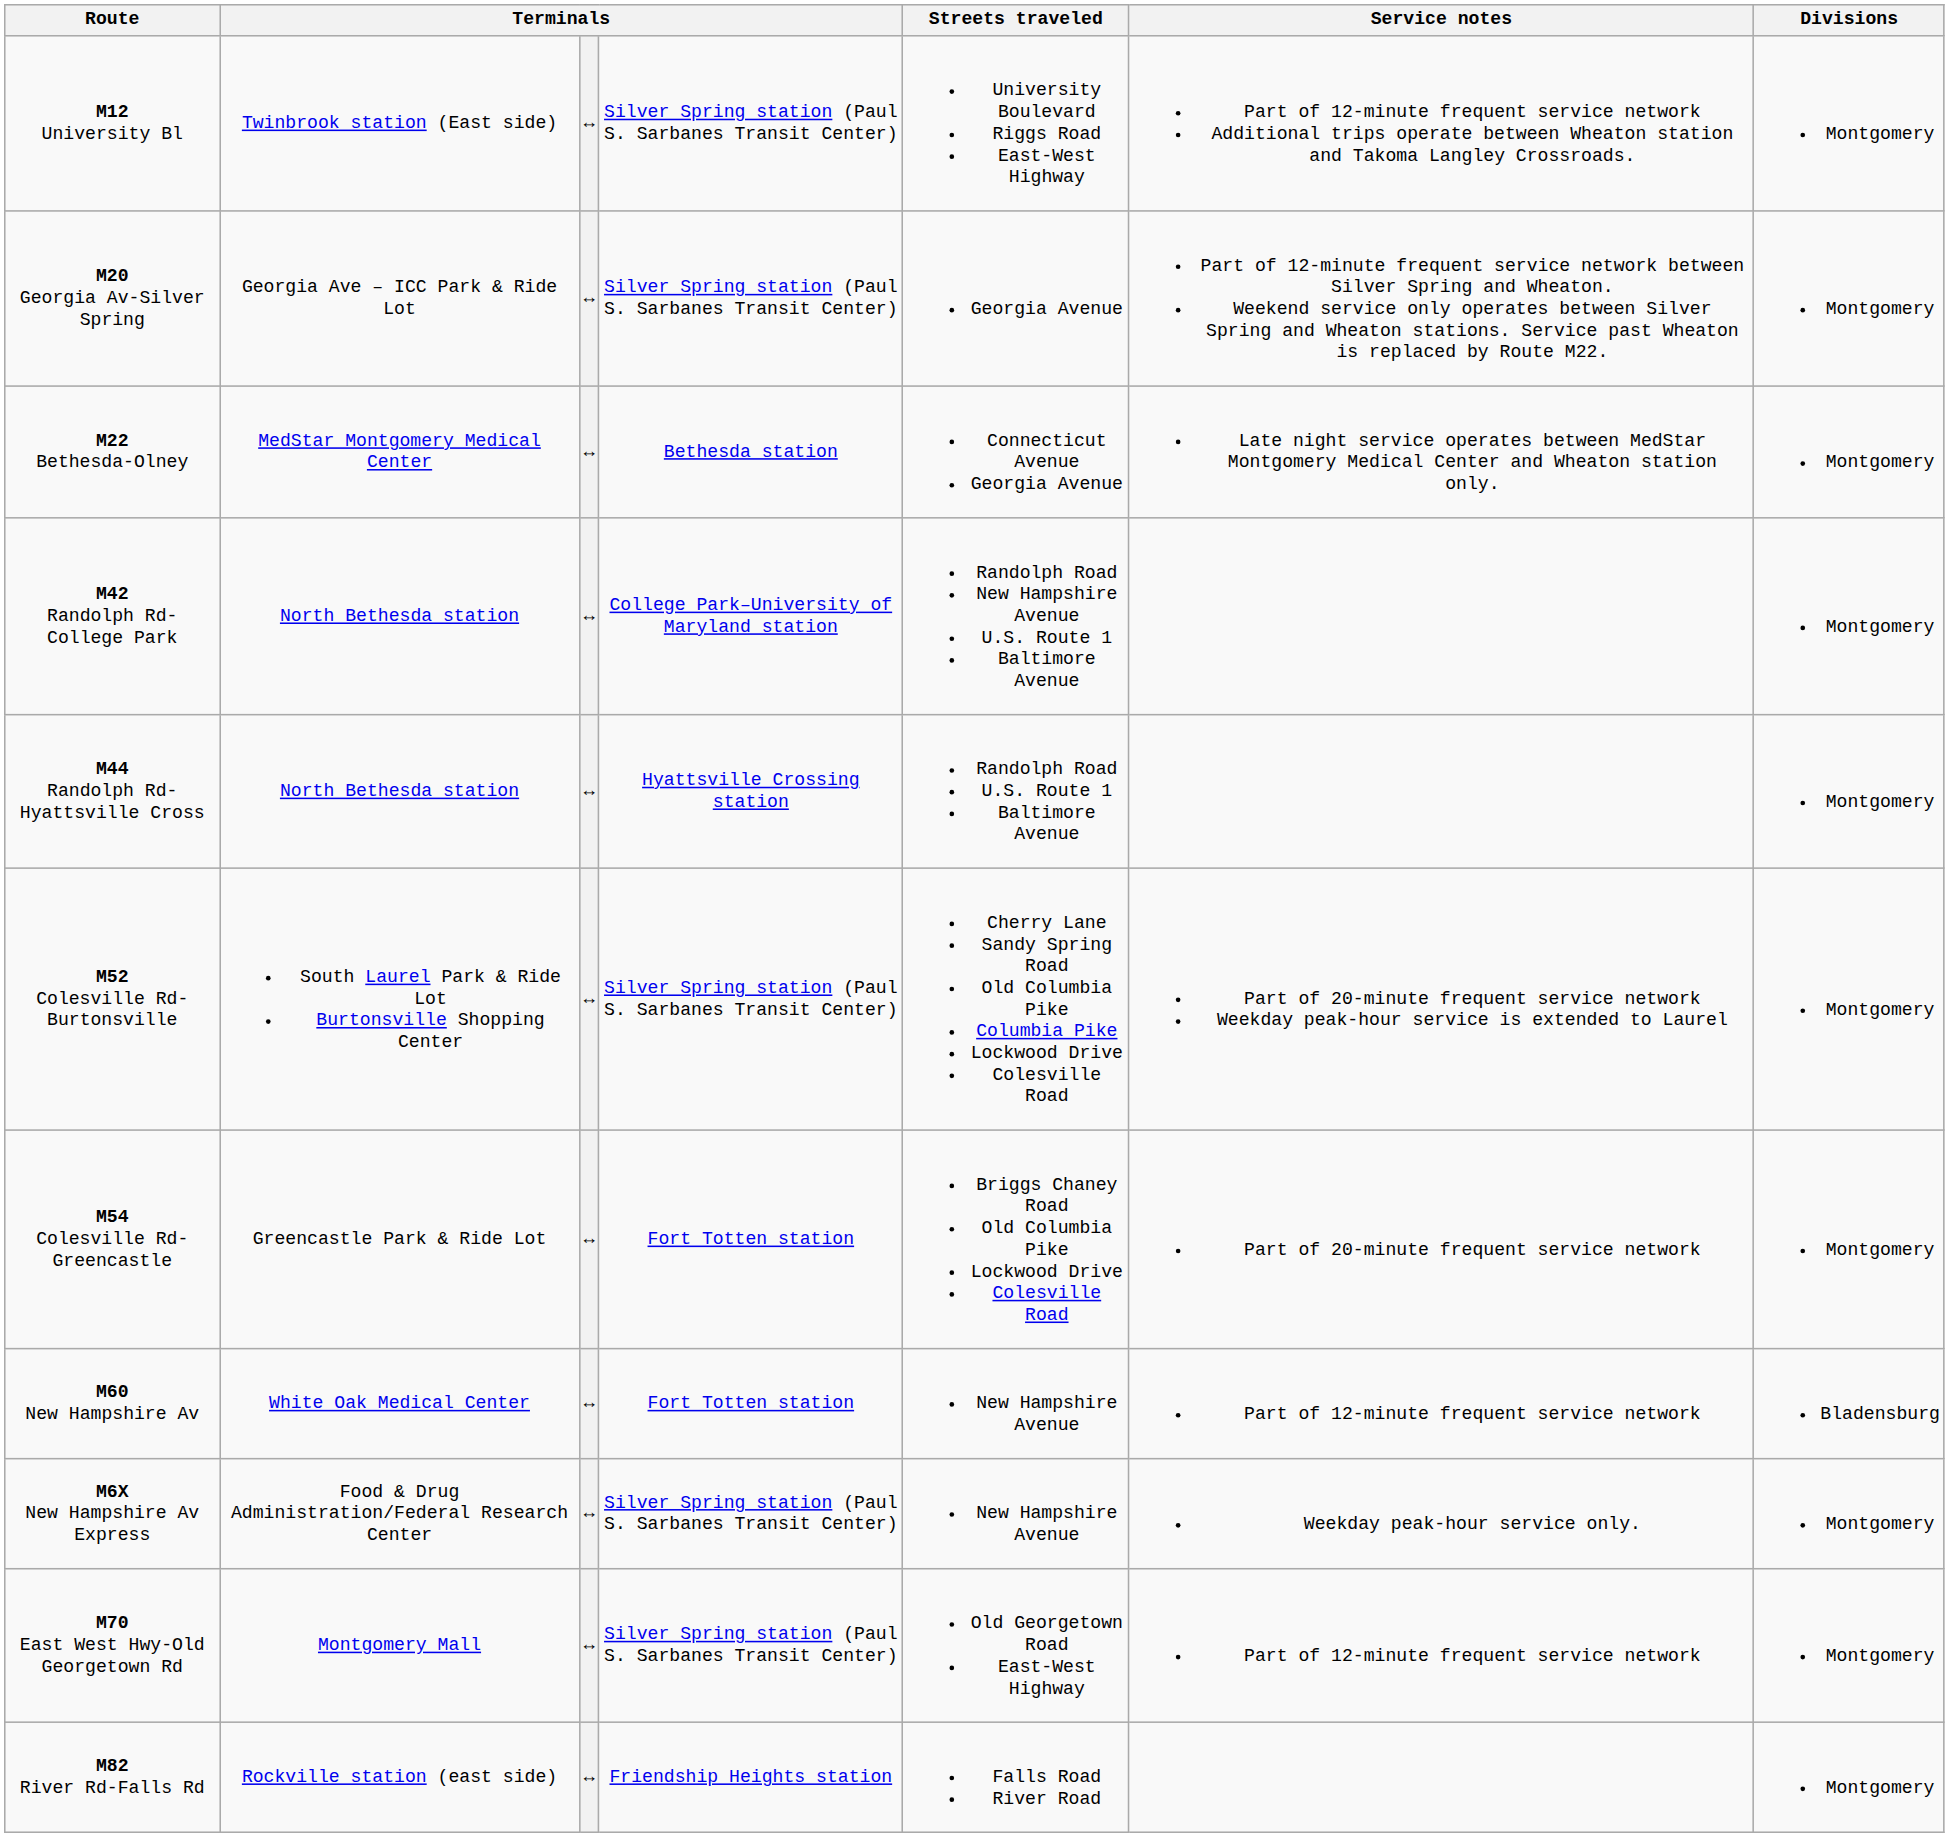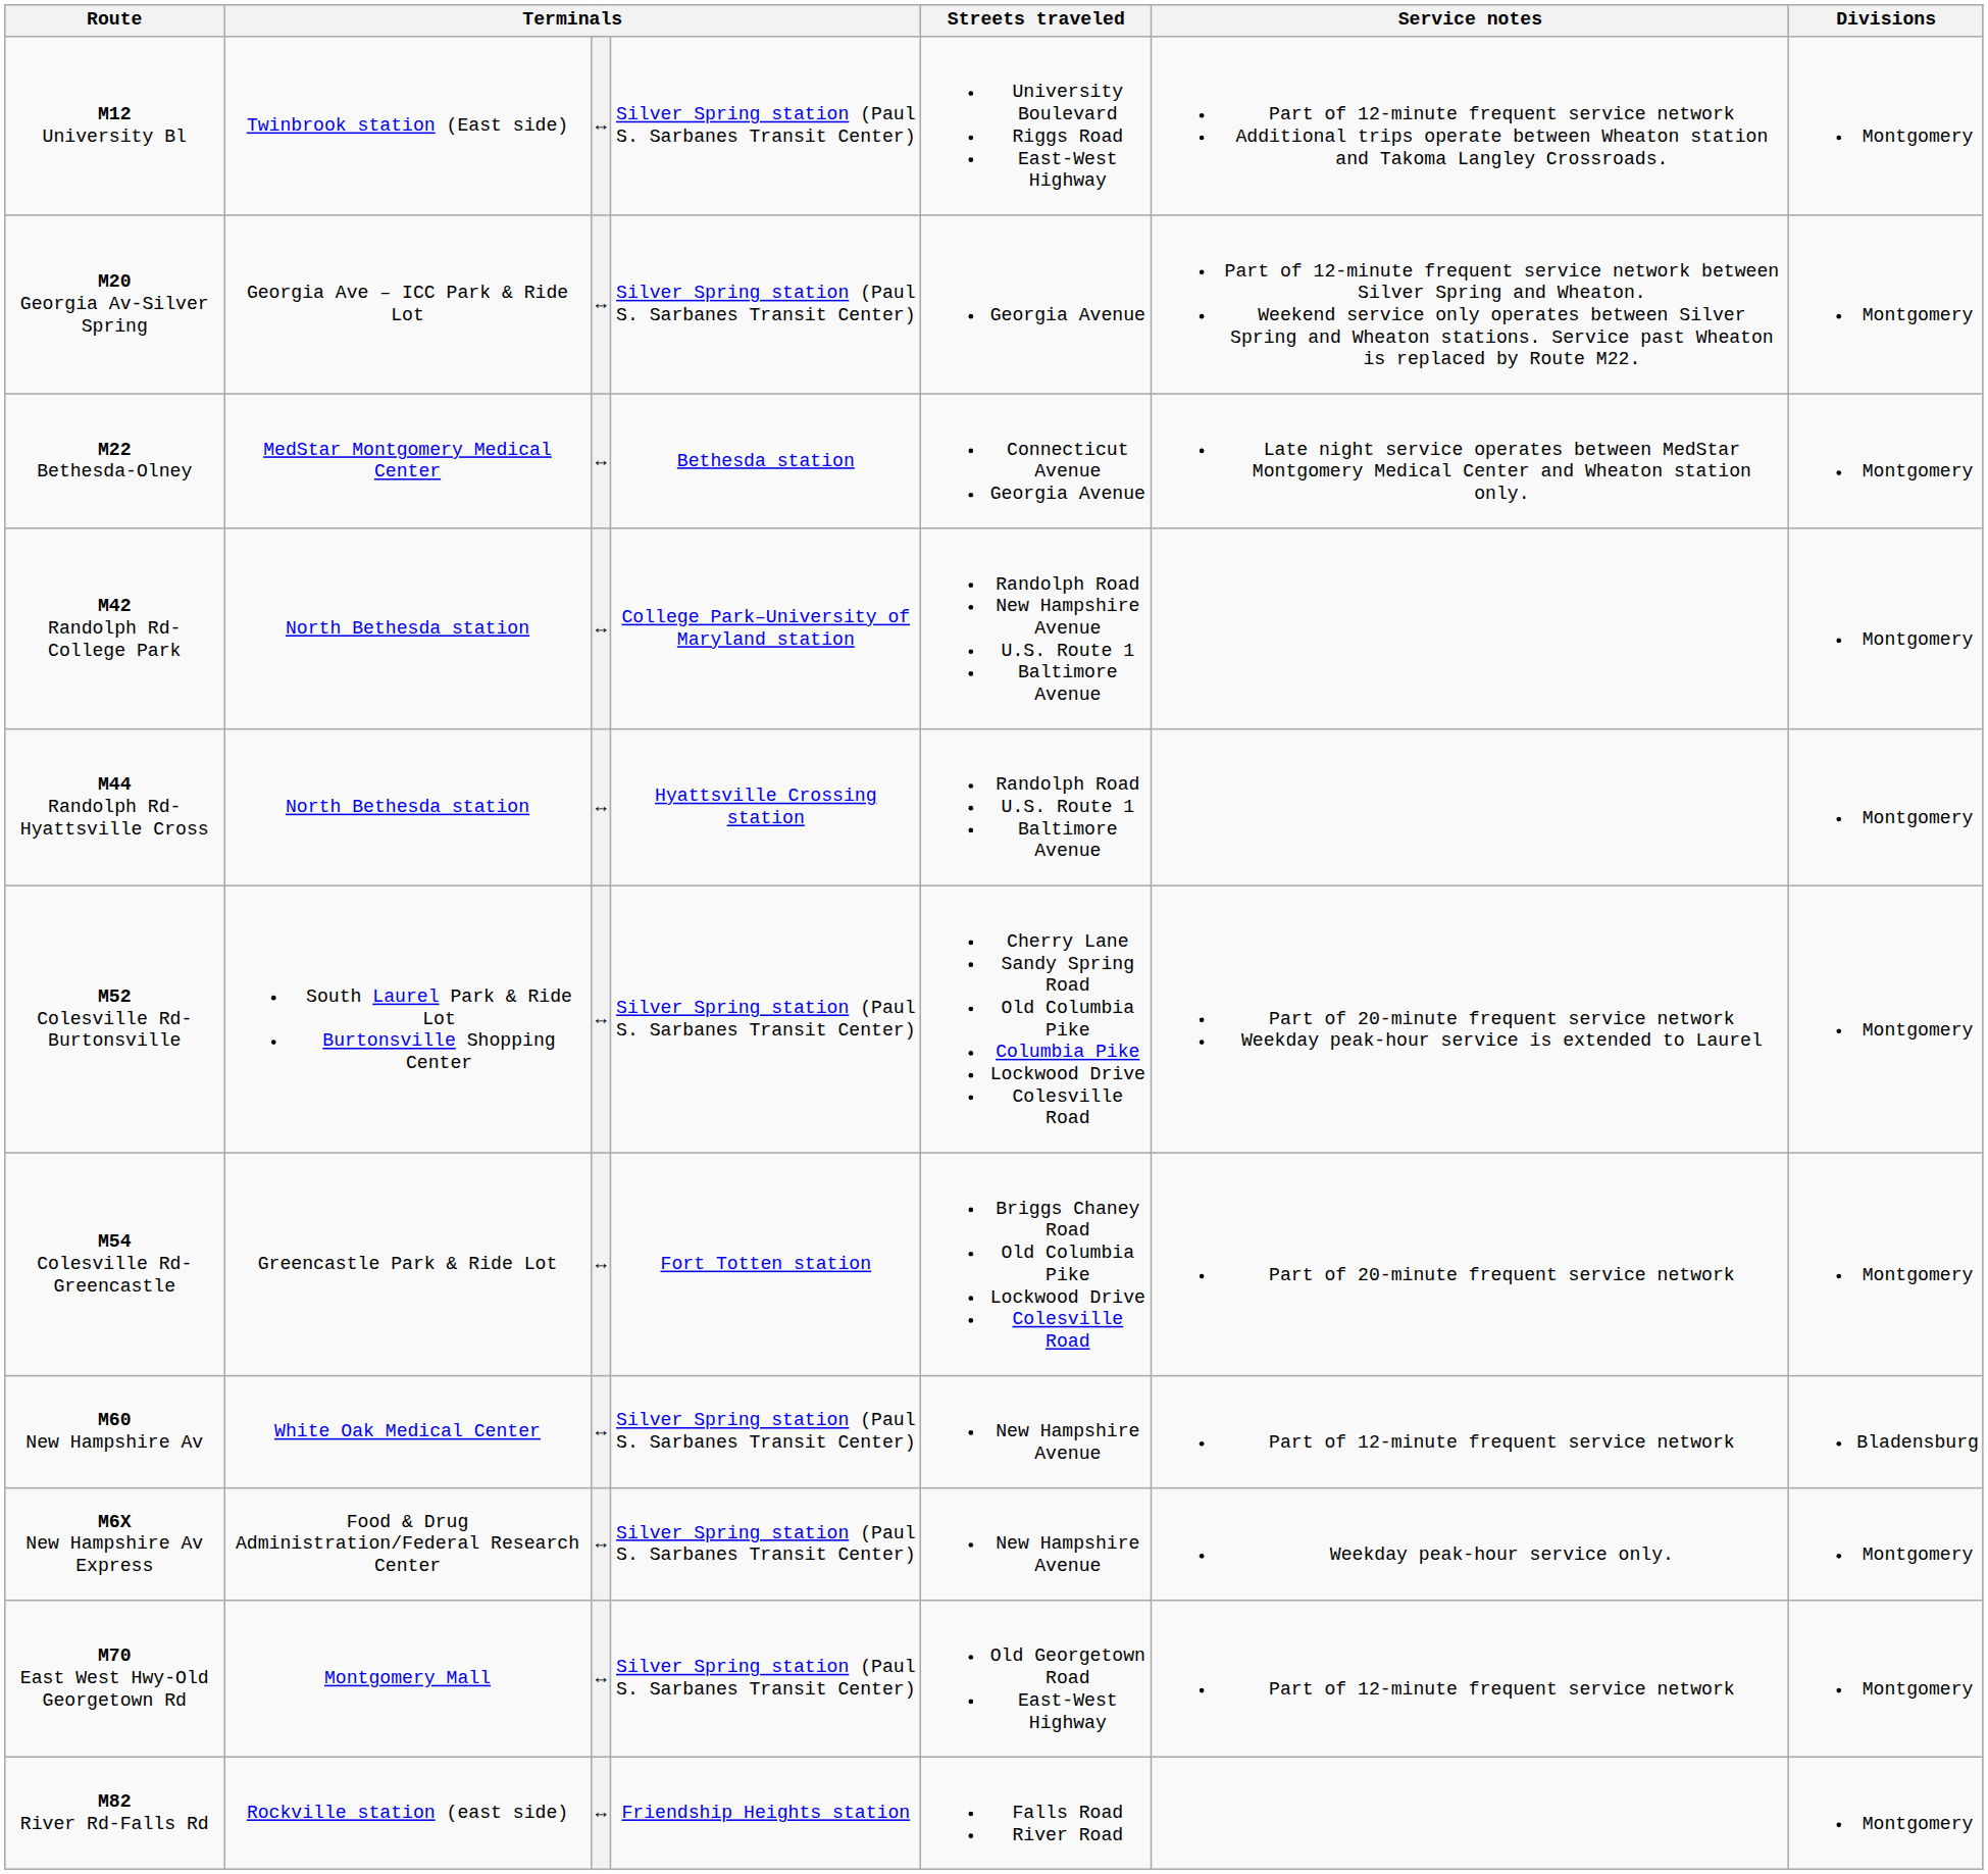 <table class=wikitable style="font-size: 90%;" |>
 <tr>
 <th>Route</th>
 <th colspan=3>Terminals</th>
 <th>Streets traveled</th>
 <th>Service notes</th>
 <th>Divisions</th>
 </tr>
 <tr align="center">
 <td><strong>M12</strong><br>University Bl</td>
 <td><a href='#'>Twinbrook station</a> (East side)</td>
 <th><span>↔</span></th>
 <td><a href='#'>Silver Spring station</a> (Paul S. Sarbanes Transit Center)</td>
 <td><br><ul><li>University Boulevard</li><li>Riggs Road</li><li>East-West Highway</li></ul></td>
 <td><br><ul><li>Part of 12-minute frequent service network</li><li>Additional trips operate between Wheaton station and Takoma Langley Crossroads.</li></ul></td>
 <td><br><ul><li>Montgomery</li></ul></td>
 </tr>
 <tr align="center">
 <td><strong>M20</strong><br>Georgia Av-Silver Spring</td>
 <td>Georgia Ave – ICC Park & Ride Lot</td>
 <th><span>↔</span></th>
 <td><a href='#'>Silver Spring station</a> (Paul S. Sarbanes Transit Center)</td>
 <td><br><ul><li>Georgia Avenue</li></ul></td>
 <td><br><ul><li>Part of 12-minute frequent service network between Silver Spring and Wheaton.</li><li>Weekend service only operates between Silver Spring and Wheaton stations. Service past Wheaton is replaced by Route M22.</li></ul></td>
 <td><br><ul><li>Montgomery</li></ul></td>
 </tr>
 <tr align="center">
 <td><strong>M22</strong><br>Bethesda-Olney</td>
 <td><a href='#'>MedStar Montgomery Medical Center</a></td>
 <th><span>↔</span></th>
 <td><a href='#'>Bethesda station</a></td>
 <td><br><ul><li>Connecticut Avenue</li><li>Georgia Avenue</li></ul></td>
 <td><br><ul><li>Late night service operates between MedStar Montgomery Medical Center and Wheaton station only.</li></ul></td>
 <td><br><ul><li>Montgomery</li></ul></td>
 </tr>
 <tr align="center">
 <td><strong>M42</strong><br>Randolph Rd-College Park</td>
 <td><a href='#'>North Bethesda station</a></td>
 <th><span>↔</span></th>
 <td><a href='#'>College Park–University of Maryland station</a></td>
 <td><br><ul><li>Randolph Road</li><li>New Hampshire Avenue</li><li>U.S. Route 1</li><li>Baltimore Avenue</li></ul></td>
 <td></td>
 <td><br><ul><li>Montgomery</li></ul></td>
 </tr>
 <tr align="center">
 <td><strong>M44</strong><br>Randolph Rd-Hyattsville Cross</td>
 <td><a href='#'>North Bethesda station</a></td>
 <th><span>↔</span></th>
 <td><a href='#'>Hyattsville Crossing station</a></td>
 <td><br><ul><li>Randolph Road</li><li>U.S. Route 1</li><li>Baltimore Avenue</li></ul></td>
 <td></td>
 <td><br><ul><li>Montgomery</li></ul></td>
 </tr>
 <tr align="center">
 <td><strong>M52</strong><br>Colesville Rd-Burtonsville</td>
 <td><br><ul><li>South <a href='#'>Laurel</a> Park & Ride Lot</li><li><a href='#'>Burtonsville</a> Shopping Center</li></ul></td>
 <th><span>↔</span></th>
 <td><a href='#'>Silver Spring station</a> (Paul S. Sarbanes Transit Center)</td>
 <td><br><ul><li>Cherry Lane</li><li>Sandy Spring Road</li><li>Old Columbia Pike</li><li><a href='#'>Columbia Pike</a></li><li>Lockwood Drive</li><li>Colesville Road</li></ul></td>
 <td><br><ul><li>Part of 20-minute frequent service network</li><li>Weekday peak-hour service is extended to Laurel</li></ul></td>
 <td><br><ul><li>Montgomery</li></ul></td>
 </tr>
 <tr align="center">
 <td><strong>M54</strong><br>Colesville Rd-Greencastle</td>
 <td>Greencastle Park & Ride Lot</td>
 <th><span>↔</span></th>
 <td><a href='#'>Fort Totten station</a></td>
 <td><br><ul><li>Briggs Chaney Road</li><li>Old Columbia Pike</li><li>Lockwood Drive</li><li><a href='#'>Colesville Road</a></li></ul></td>
 <td><br><ul><li>Part of 20-minute frequent service network</li></ul></td>
 <td><br><ul><li>Montgomery</li></ul></td>
 </tr>
 <tr align="center">
 <td><strong>M60</strong><br>New Hampshire Av</td>
 <td><a href='#'>White Oak Medical Center</a></td>
 <th><span>↔</span></th>
-<td><a href='#'>Fort Totten station</a></td>
+<td><a href='#'>Silver Spring station</a> (Paul S. Sarbanes Transit Center)</td>
 <td><br><ul><li>New Hampshire Avenue</li></ul></td>
 <td><br><ul><li>Part of 12-minute frequent service network</li></ul></td>
 <td><br><ul><li>Bladensburg</li></ul></td>
 </tr>
 <tr align="center">
 <td><strong>M6X</strong><br>New Hampshire Av Express</td>
 <td>Food & Drug Administration/Federal Research Center</td>
 <th><span>↔</span></th>
 <td><a href='#'>Silver Spring station</a> (Paul S. Sarbanes Transit Center)</td>
 <td><br><ul><li>New Hampshire Avenue</li></ul></td>
 <td><br><ul><li>Weekday peak-hour service only.</li></ul></td>
 <td><br><ul><li>Montgomery</li></ul></td>
 </tr>
 <tr align="center">
 <td><strong>M70</strong><br>East West Hwy-Old Georgetown Rd</td>
 <td><a href='#'>Montgomery Mall</a></td>
 <th><span>↔</span></th>
 <td><a href='#'>Silver Spring station</a> (Paul S. Sarbanes Transit Center)</td>
 <td><br><ul><li>Old Georgetown Road</li><li>East-West Highway</li></ul></td>
 <td><br><ul><li>Part of 12-minute frequent service network</li></ul></td>
 <td><br><ul><li>Montgomery</li></ul></td>
 </tr>
 <tr align="center">
 <td><strong>M82</strong><br>River Rd-Falls Rd</td>
 <td><a href='#'>Rockville station</a> (east side)</td>
 <th><span>↔</span></th>
 <td><a href='#'>Friendship Heights station</a></td>
 <td><br><ul><li>Falls Road</li><li>River Road</li></ul></td>
 <td></td>
 <td><br><ul><li>Montgomery</li></ul></td>
 </tr>
 </table>
